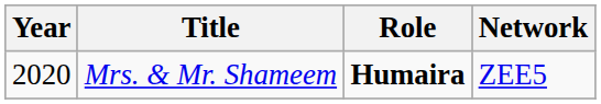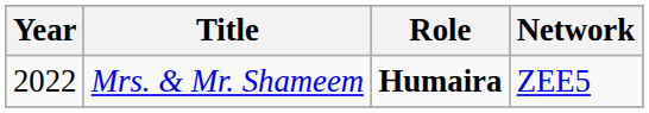 <table class="wikitable sortable plainrowheaders">
 <tr style="text-align:center;">
 <th scope="col">Year</th>
 <th scope="col">Title</th>
 <th scope="col">Role</th>
 <th scope="col">Network</th>
 </tr>
 <tr>
-<td>2020</td>
+<td>2022</td>
 <td><em><a href='#'>Mrs. & Mr. Shameem</a></em></td>
 <td><strong>Humaira</strong></td>
 <td><a href='#'>ZEE5</a></td>
 </tr>
 </table>
